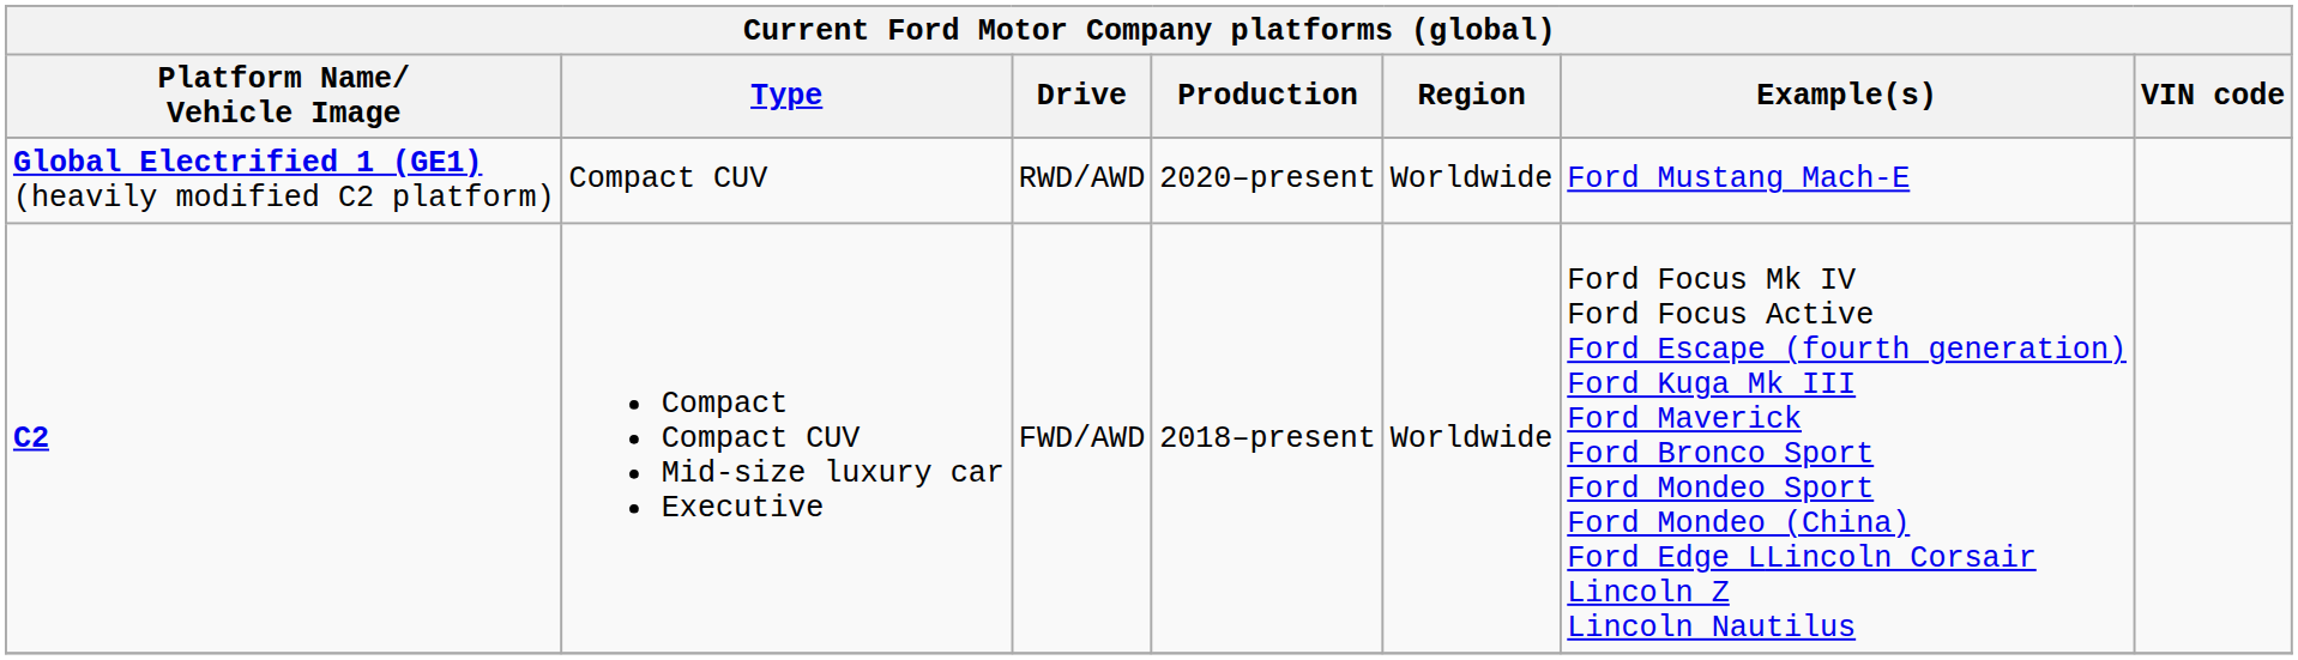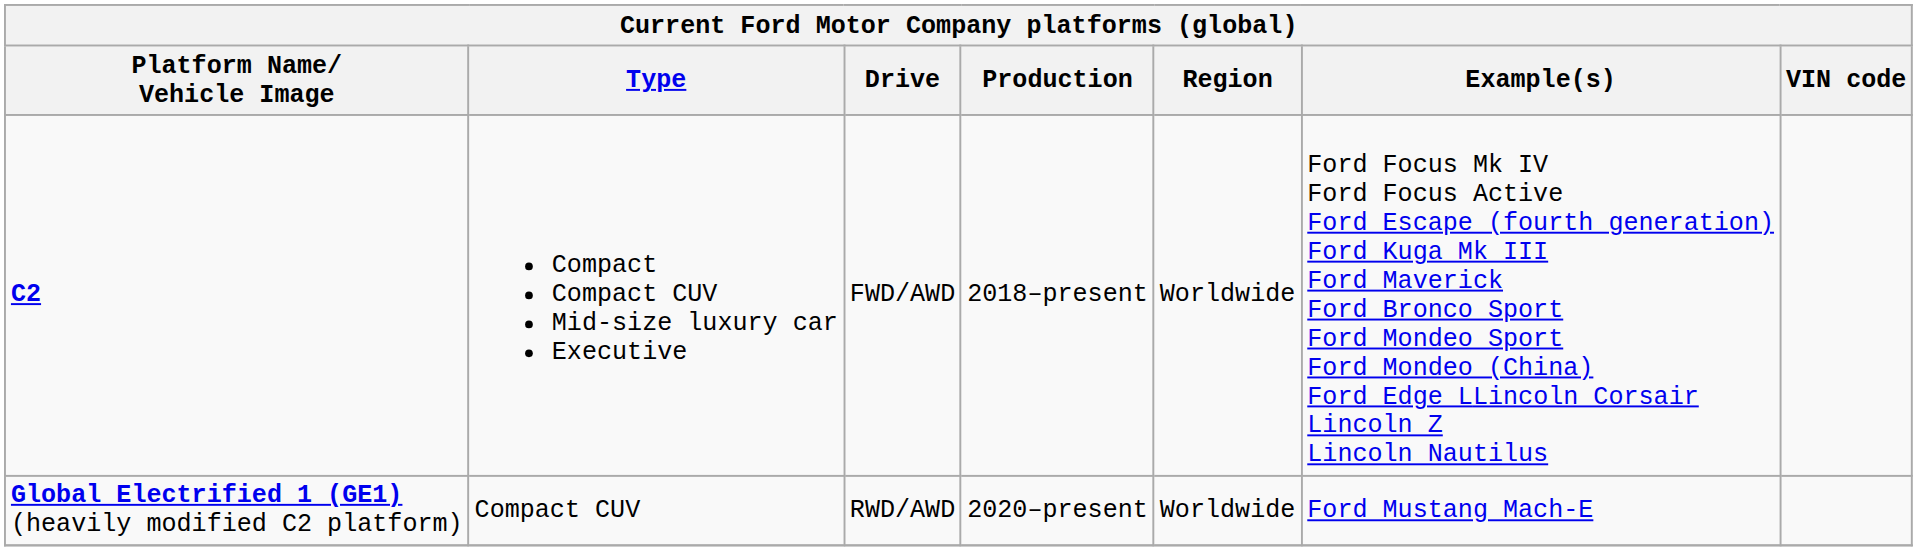 <table class="wikitable collapsible" border="1">
 <tr>
 <th colspan=7>Current Ford Motor Company platforms (global)</th>
 </tr>
 <tr>
 <th>Platform Name/<br>Vehicle Image</th>
 <th><a href='#'>Type</a></th>
 <th>Drive</th>
 <th>Production</th>
 <th>Region</th>
 <th>Example(s)</th>
 <th>VIN code</th>
 </tr>
 <tr>
+<td><strong><a href='#'>C2</a></strong><br></td>
+<td><br><ul><li>Compact</li><li>Compact CUV</li><li>Mid-size luxury car</li><li>Executive</li></ul></td>
+<td>FWD/AWD</td>
+<td>2018–present</td>
+<td>Worldwide</td>
+<td><br>Ford Focus Mk IV<br>Ford Focus Active<br><a href='#'>Ford Escape (fourth generation)</a><br><a href='#'>Ford Kuga Mk III</a><br><a href='#'>Ford Maverick</a><br><a href='#'>Ford Bronco Sport</a><br><a href='#'>Ford Mondeo Sport</a><br><a href='#'>Ford Mondeo (China)</a><br><a href='#'>Ford Edge L</a><a href='#'>Lincoln Corsair</a><br><a href='#'>Lincoln Z</a><br><a href='#'>Lincoln Nautilus</a></td>
+<td></td>
+</tr>
+<tr>
 <td><strong><a href='#'>Global Electrified 1 (GE1)</a></strong><br> (heavily modified C2 platform)</td>
 <td>Compact CUV</td>
 <td>RWD/AWD</td>
 <td>2020–present</td>
 <td>Worldwide</td>
 <td><a href='#'>Ford Mustang Mach-E</a></td>
 <td></td>
 </tr>
 <tr>
-<td><strong><a href='#'>C2</a></strong><br></td>
-<td><br><ul><li>Compact</li><li>Compact CUV</li><li>Mid-size luxury car</li><li>Executive</li></ul></td>
-<td>FWD/AWD</td>
-<td>2018–present</td>
-<td>Worldwide</td>
-<td><br>Ford Focus Mk IV<br>Ford Focus Active<br><a href='#'>Ford Escape (fourth generation)</a><br><a href='#'>Ford Kuga Mk III</a><br><a href='#'>Ford Maverick</a><br><a href='#'>Ford Bronco Sport</a><br><a href='#'>Ford Mondeo Sport</a><br><a href='#'>Ford Mondeo (China)</a><br><a href='#'>Ford Edge L</a><a href='#'>Lincoln Corsair</a><br><a href='#'>Lincoln Z</a><br><a href='#'>Lincoln Nautilus</a></td>
-<td></td>
-</tr>
-<tr>
 </tr>
 </table>
